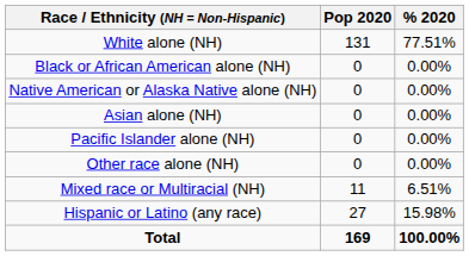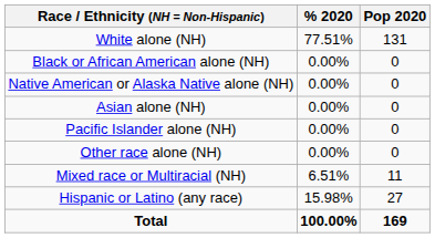 <table class="wikitable" style="text-align:center;">
 <tr>
 <th>Race / Ethnicity <small>(<em>NH = Non-Hispanic</em>)</small></th>
+<th>% 2020</th>
 <th>Pop 2020</th>
-<th>% 2020</th>
 </tr>
 <tr>
 <td><a href='#'>White</a> alone (NH)</td>
+<td>77.51%</td>
 <td>131</td>
-<td>77.51%</td>
 </tr>
 <tr>
 <td><a href='#'>Black or African American</a> alone (NH)</td>
+<td>0.00%</td>
 <td>0</td>
-<td>0.00%</td>
 </tr>
 <tr>
 <td><a href='#'>Native American</a> or <a href='#'>Alaska Native</a> alone (NH)</td>
+<td>0.00%</td>
 <td>0</td>
-<td>0.00%</td>
 </tr>
 <tr>
 <td><a href='#'>Asian</a> alone (NH)</td>
+<td>0.00%</td>
 <td>0</td>
-<td>0.00%</td>
 </tr>
 <tr>
 <td><a href='#'>Pacific Islander</a> alone (NH)</td>
+<td>0.00%</td>
 <td>0</td>
-<td>0.00%</td>
 </tr>
 <tr>
 <td><a href='#'>Other race</a> alone (NH)</td>
+<td>0.00%</td>
 <td>0</td>
-<td>0.00%</td>
 </tr>
 <tr>
 <td><a href='#'>Mixed race or Multiracial</a> (NH)</td>
+<td>6.51%</td>
 <td>11</td>
-<td>6.51%</td>
 </tr>
 <tr>
 <td><a href='#'>Hispanic or Latino</a> (any race)</td>
+<td>15.98%</td>
 <td>27</td>
-<td>15.98%</td>
 </tr>
 <tr>
 <td><strong>Total</strong></td>
+<td><strong>100.00%</strong></td>
 <td><strong>169</strong></td>
-<td><strong>100.00%</strong></td>
 </tr>
 </table>
